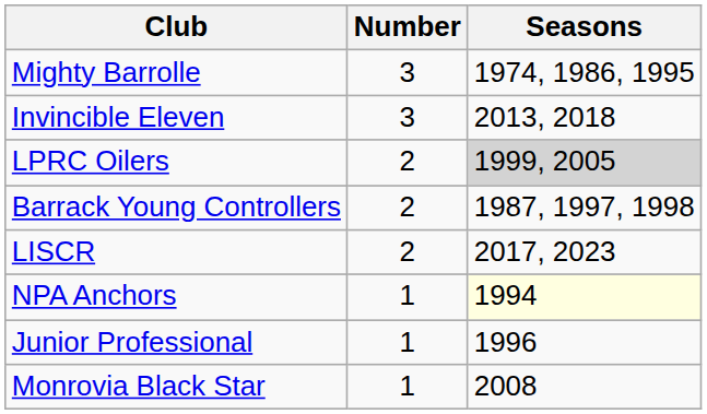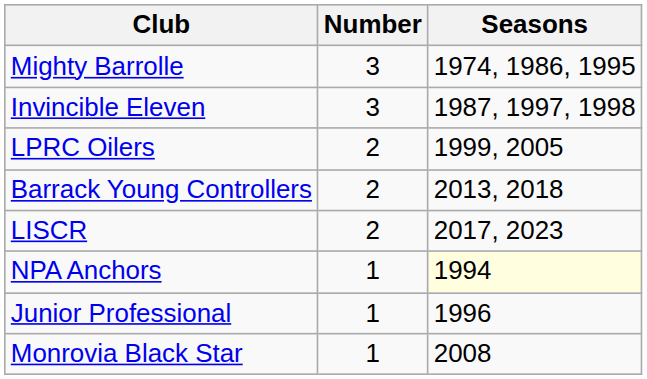 <table class="wikitable sortable">
 <tr>
 <th>Club</th>
 <th>Number</th>
 <th>Seasons</th>
 </tr>
 <tr>
 <td><a href='#'>Mighty Barrolle</a></td>
 <td style="text-align:center">3</td>
 <td>1974, 1986, 1995</td>
 </tr>
 <tr>
 <td><a href='#'>Invincible Eleven</a></td>
 <td style="text-align:center">3</td>
-<td>2013, 2018</td>
+<td>1987, 1997, 1998</td>
 </tr>
 <tr>
 <td><a href='#'>LPRC Oilers</a></td>
 <td style="text-align:center">2</td>
-<td style="background: lightgrey;">1999, 2005</td>
+<td>1999, 2005</td>
 </tr>
 <tr>
 <td><a href='#'>Barrack Young Controllers</a></td>
 <td style="text-align:center">2</td>
-<td>1987, 1997, 1998</td>
+<td>2013, 2018</td>
 </tr>
 <tr>
 <td><a href='#'>LISCR</a></td>
 <td style="text-align:center">2</td>
 <td>2017, 2023</td>
 </tr>
 <tr>
 <td><a href='#'>NPA Anchors</a></td>
 <td style="text-align:center">1</td>
 <td style="background: lightyellow;">1994</td>
 </tr>
 <tr>
 <td><a href='#'>Junior Professional</a></td>
 <td style="text-align:center">1</td>
 <td>1996</td>
 </tr>
 <tr>
 <td><a href='#'>Monrovia Black Star</a></td>
 <td style="text-align:center">1</td>
 <td>2008</td>
 </tr>
 </table>
